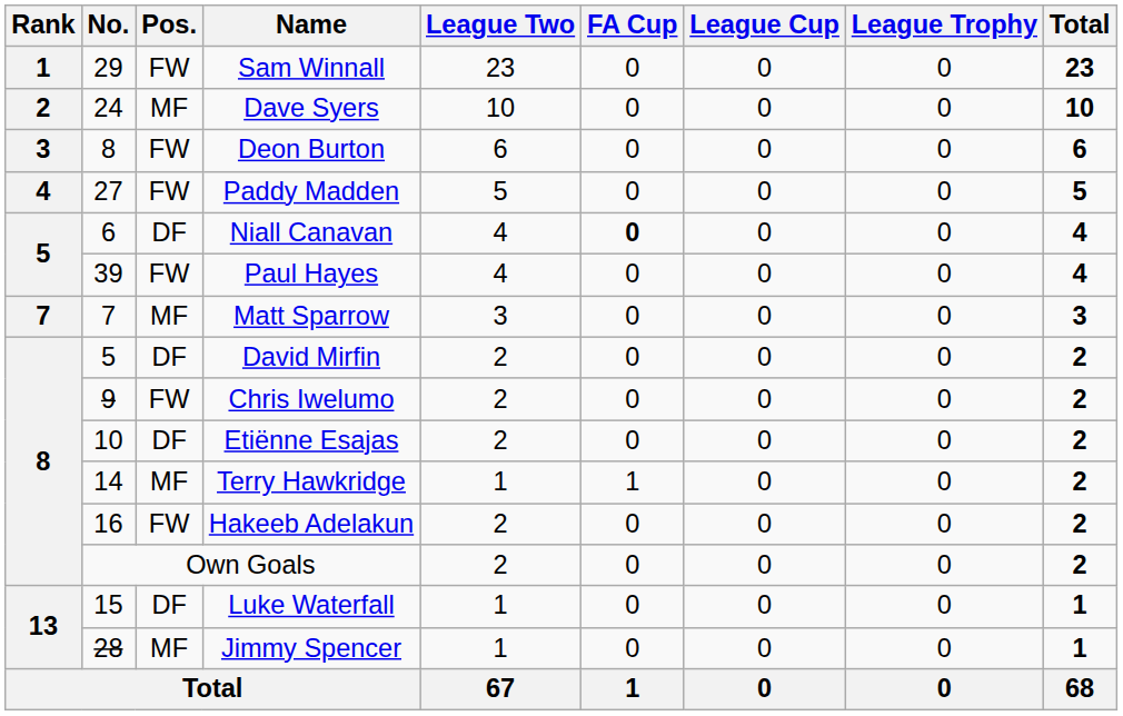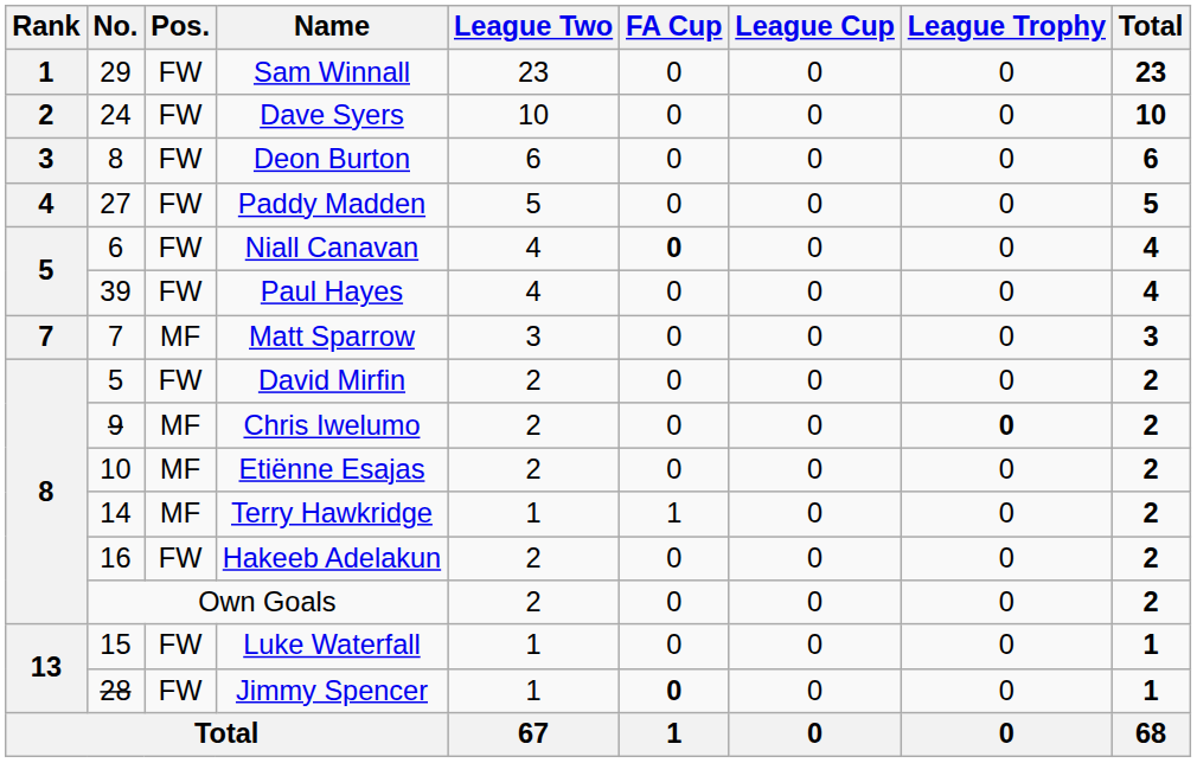 <table class="wikitable" style="text-align: center;">
 <tr>
 <th>Rank</th>
 <th>No.</th>
 <th>Pos.</th>
 <th>Name</th>
 <th><a href='#'>League Two</a></th>
 <th><a href='#'>FA Cup</a></th>
 <th><a href='#'>League Cup</a></th>
 <th><a href='#'>League Trophy</a></th>
 <th>Total</th>
 </tr>
 <tr>
 <th rowspan=1>1</th>
 <td>29</td>
 <td>FW</td>
 <td><a href='#'>Sam Winnall</a></td>
 <td>23</td>
 <td>0</td>
 <td>0</td>
 <td>0</td>
 <td><strong>23</strong></td>
 </tr>
 <tr>
 <th rowspan=1>2</th>
 <td>24</td>
-<td>MF</td>
+<td>FW</td>
 <td><a href='#'>Dave Syers</a></td>
 <td>10</td>
 <td>0</td>
 <td>0</td>
 <td>0</td>
 <td><strong>10</strong></td>
 </tr>
 <tr>
 <th rowspan=1>3</th>
 <td>8</td>
 <td>FW</td>
 <td><a href='#'>Deon Burton</a></td>
 <td>6</td>
 <td>0</td>
 <td>0</td>
 <td>0</td>
 <td><strong>6</strong></td>
 </tr>
 <tr>
 <th rowspan=1>4</th>
 <td>27</td>
 <td>FW</td>
 <td><a href='#'>Paddy Madden</a></td>
 <td>5</td>
 <td>0</td>
 <td>0</td>
 <td>0</td>
 <td><strong>5</strong></td>
 </tr>
 <tr>
 <th rowspan=2>5</th>
 <td>6</td>
-<td>DF</td>
+<td>FW</td>
 <td><a href='#'>Niall Canavan</a></td>
 <td>4</td>
 <td><strong>0</strong></td>
 <td>0</td>
 <td>0</td>
 <td><strong>4</strong></td>
 </tr>
 <tr>
 <td>39</td>
 <td>FW</td>
 <td><a href='#'>Paul Hayes</a></td>
 <td>4</td>
 <td>0</td>
 <td>0</td>
 <td>0</td>
 <td><strong>4</strong></td>
 </tr>
 <tr>
 <th rowspan=1>7</th>
 <td>7</td>
 <td>MF</td>
 <td><a href='#'>Matt Sparrow</a></td>
 <td>3</td>
 <td>0</td>
 <td>0</td>
 <td>0</td>
 <td><strong>3</strong></td>
 </tr>
 <tr>
 <th rowspan=6>8</th>
 <td>5</td>
-<td>DF</td>
+<td>FW</td>
 <td><a href='#'>David Mirfin</a></td>
 <td>2</td>
 <td>0</td>
 <td>0</td>
 <td>0</td>
 <td><strong>2</strong></td>
 </tr>
 <tr>
 <td><s>9</s></td>
-<td>FW</td>
+<td>MF</td>
 <td><a href='#'>Chris Iwelumo</a></td>
 <td>2</td>
 <td>0</td>
 <td>0</td>
-<td>0</td>
+<td><strong>0</strong></td>
 <td><strong>2</strong></td>
 </tr>
 <tr>
 <td>10</td>
-<td>DF</td>
+<td>MF</td>
 <td><a href='#'>Etiënne Esajas</a></td>
 <td>2</td>
 <td>0</td>
 <td>0</td>
 <td>0</td>
 <td><strong>2</strong></td>
 </tr>
 <tr>
 <td>14</td>
 <td>MF</td>
 <td><a href='#'>Terry Hawkridge</a></td>
 <td>1</td>
 <td>1</td>
 <td>0</td>
 <td>0</td>
 <td><strong>2</strong></td>
 </tr>
 <tr>
 <td>16</td>
 <td>FW</td>
 <td><a href='#'>Hakeeb Adelakun</a></td>
 <td>2</td>
 <td>0</td>
 <td>0</td>
 <td>0</td>
 <td><strong>2</strong></td>
 </tr>
 <tr>
 <td colspan=3>Own Goals</td>
 <td>2</td>
 <td>0</td>
 <td>0</td>
 <td>0</td>
 <td><strong>2</strong></td>
 </tr>
 <tr>
 <th rowspan=2>13</th>
 <td>15</td>
-<td>DF</td>
+<td>FW</td>
 <td><a href='#'>Luke Waterfall</a></td>
 <td>1</td>
 <td>0</td>
 <td>0</td>
 <td>0</td>
 <td><strong>1</strong></td>
 </tr>
 <tr>
 <td><s>28</s></td>
-<td>MF</td>
+<td>FW</td>
 <td><a href='#'>Jimmy Spencer</a></td>
 <td>1</td>
-<td>0</td>
+<td><strong>0</strong></td>
 <td>0</td>
 <td>0</td>
 <td><strong>1</strong></td>
 </tr>
 <tr>
 <th colspan=4>Total</th>
 <th>67</th>
 <th>1</th>
 <th>0</th>
 <th>0</th>
 <th>68</th>
 </tr>
 </table>
